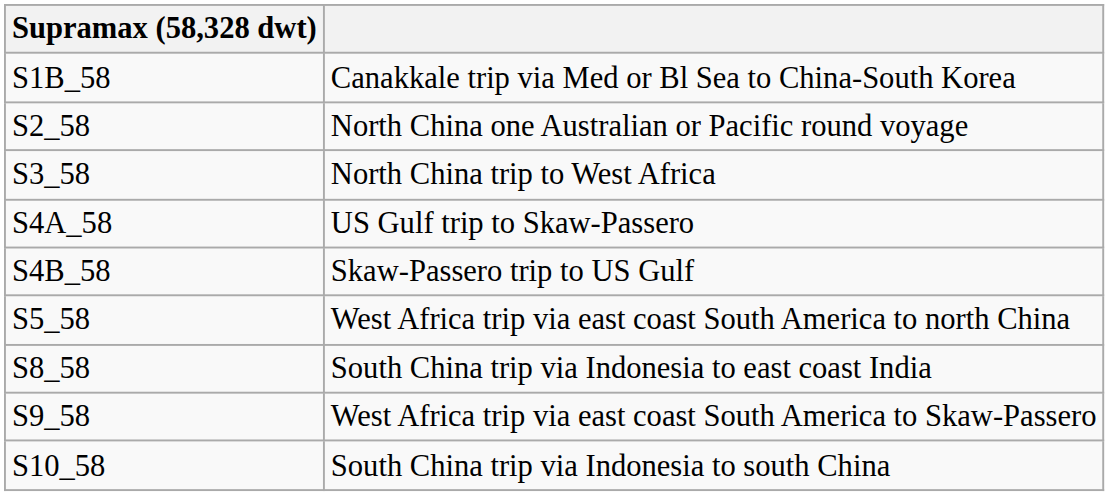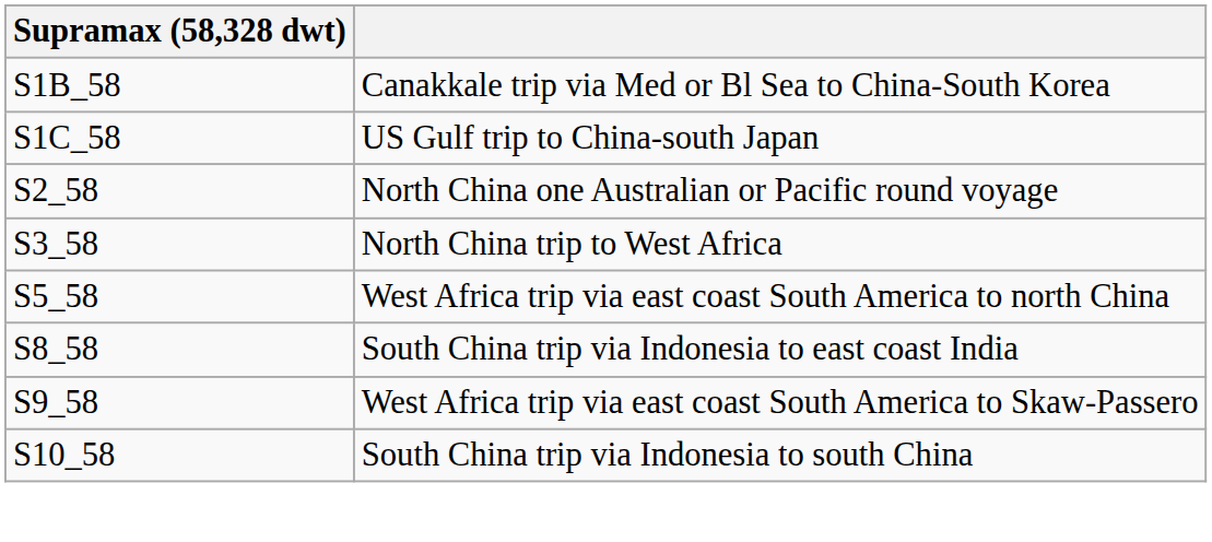 <table class="wikitable">
 <tr>
 <th><strong>Supramax</strong> (58,328 dwt)</th>
 <th></th>
 </tr>
 <tr>
 <td>S1B_58</td>
 <td>Canakkale trip via Med or Bl Sea to China-South Korea</td>
 </tr>
 <tr>
+<td>S1C_58</td>
+<td>US Gulf trip to China-south Japan</td>
+</tr>
+<tr>
 <td>S2_58</td>
 <td>North China one Australian or Pacific round voyage</td>
 </tr>
 <tr>
 <td>S3_58</td>
 <td>North China trip to West Africa</td>
-</tr>
-<tr>
-<td>S4A_58</td>
-<td>US Gulf trip to Skaw-Passero</td>
-</tr>
-<tr>
-<td>S4B_58</td>
-<td>Skaw-Passero trip to US Gulf</td>
 </tr>
 <tr>
 <td>S5_58</td>
 <td>West Africa trip via east coast South America to north China</td>
 </tr>
 <tr>
 <td>S8_58</td>
 <td>South China trip via Indonesia to east coast India</td>
 </tr>
 <tr>
 <td>S9_58</td>
 <td>West Africa trip via east coast South America to Skaw-Passero</td>
 </tr>
 <tr>
 <td>S10_58</td>
 <td>South China trip via Indonesia to south China</td>
 </tr>
 </table>
